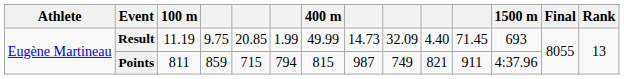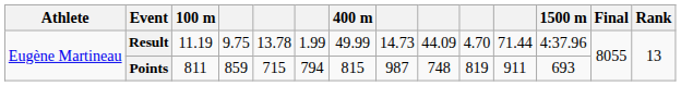 <table class="wikitable" style="font-size:90%">
 <tr>
 <th>Athlete</th>
 <th>Event</th>
 <th>100 m</th>
 <th></th>
 <th></th>
 <th></th>
 <th>400 m</th>
 <th></th>
 <th></th>
 <th></th>
 <th></th>
 <th>1500 m</th>
 <th>Final</th>
 <th>Rank</th>
 </tr>
 <tr align=center>
 <td rowspan=2 align=left><a href='#'>Eugène Martineau</a></td>
 <th style="font-size:95%">Result</th>
 <td>11.19</td>
 <td>9.75</td>
-<td>20.85</td>
+<td>13.78</td>
 <td>1.99</td>
 <td>49.99</td>
 <td>14.73</td>
-<td>32.09</td>
-<td>4.40</td>
-<td>71.45</td>
-<td>693</td>
+<td>44.09</td>
+<td>4.70</td>
+<td>71.44</td>
+<td>4:37.96</td>
 <td rowspan=2>8055</td>
 <td rowspan=2>13</td>
 </tr>
 <tr align=center>
 <th style="font-size:95%">Points</th>
 <td>811</td>
 <td>859</td>
 <td>715</td>
 <td>794</td>
 <td>815</td>
 <td>987</td>
-<td>749</td>
-<td>821</td>
+<td>748</td>
+<td>819</td>
 <td>911</td>
-<td>4:37.96</td>
+<td>693</td>
 </tr>
 </table>
